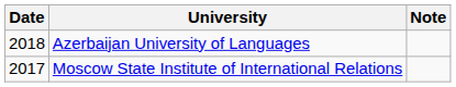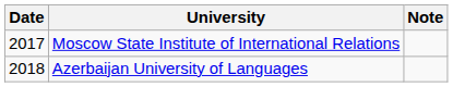 <table class="wikitable sortable">
 <tr>
 <th>Date</th>
 <th>University</th>
 <th>Note</th>
 </tr>
 <tr>
+<td>2017</td>
+<td><a href='#'>Moscow State Institute of International Relations</a></td>
+<td></td>
+</tr>
+<tr>
 <td>2018</td>
 <td><a href='#'>Azerbaijan University of Languages</a></td>
 <td></td>
 </tr>
-<tr>
-<td>2017</td>
-<td><a href='#'>Moscow State Institute of International Relations</a></td>
-<td></td>
-</tr>
 </table>
